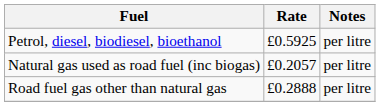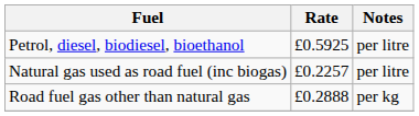 <table class="wikitable">
 <tr>
 <th scope="col">Fuel</th>
 <th scope="col">Rate</th>
 <th scope="col">Notes</th>
 </tr>
 <tr>
 <td>Petrol, <a href='#'>diesel</a>, <a href='#'>biodiesel</a>, <a href='#'>bioethanol</a></td>
 <td>£0.5925</td>
 <td>per litre</td>
 </tr>
 <tr>
 <td>Natural gas used as road fuel (inc biogas)</td>
-<td>£0.2057</td>
+<td>£0.2257</td>
 <td>per litre</td>
 </tr>
 <tr>
 <td>Road fuel gas other than natural gas</td>
 <td>£0.2888</td>
-<td>per litre</td>
+<td>per kg</td>
 </tr>
 <tr>
 </tr>
 </table>
